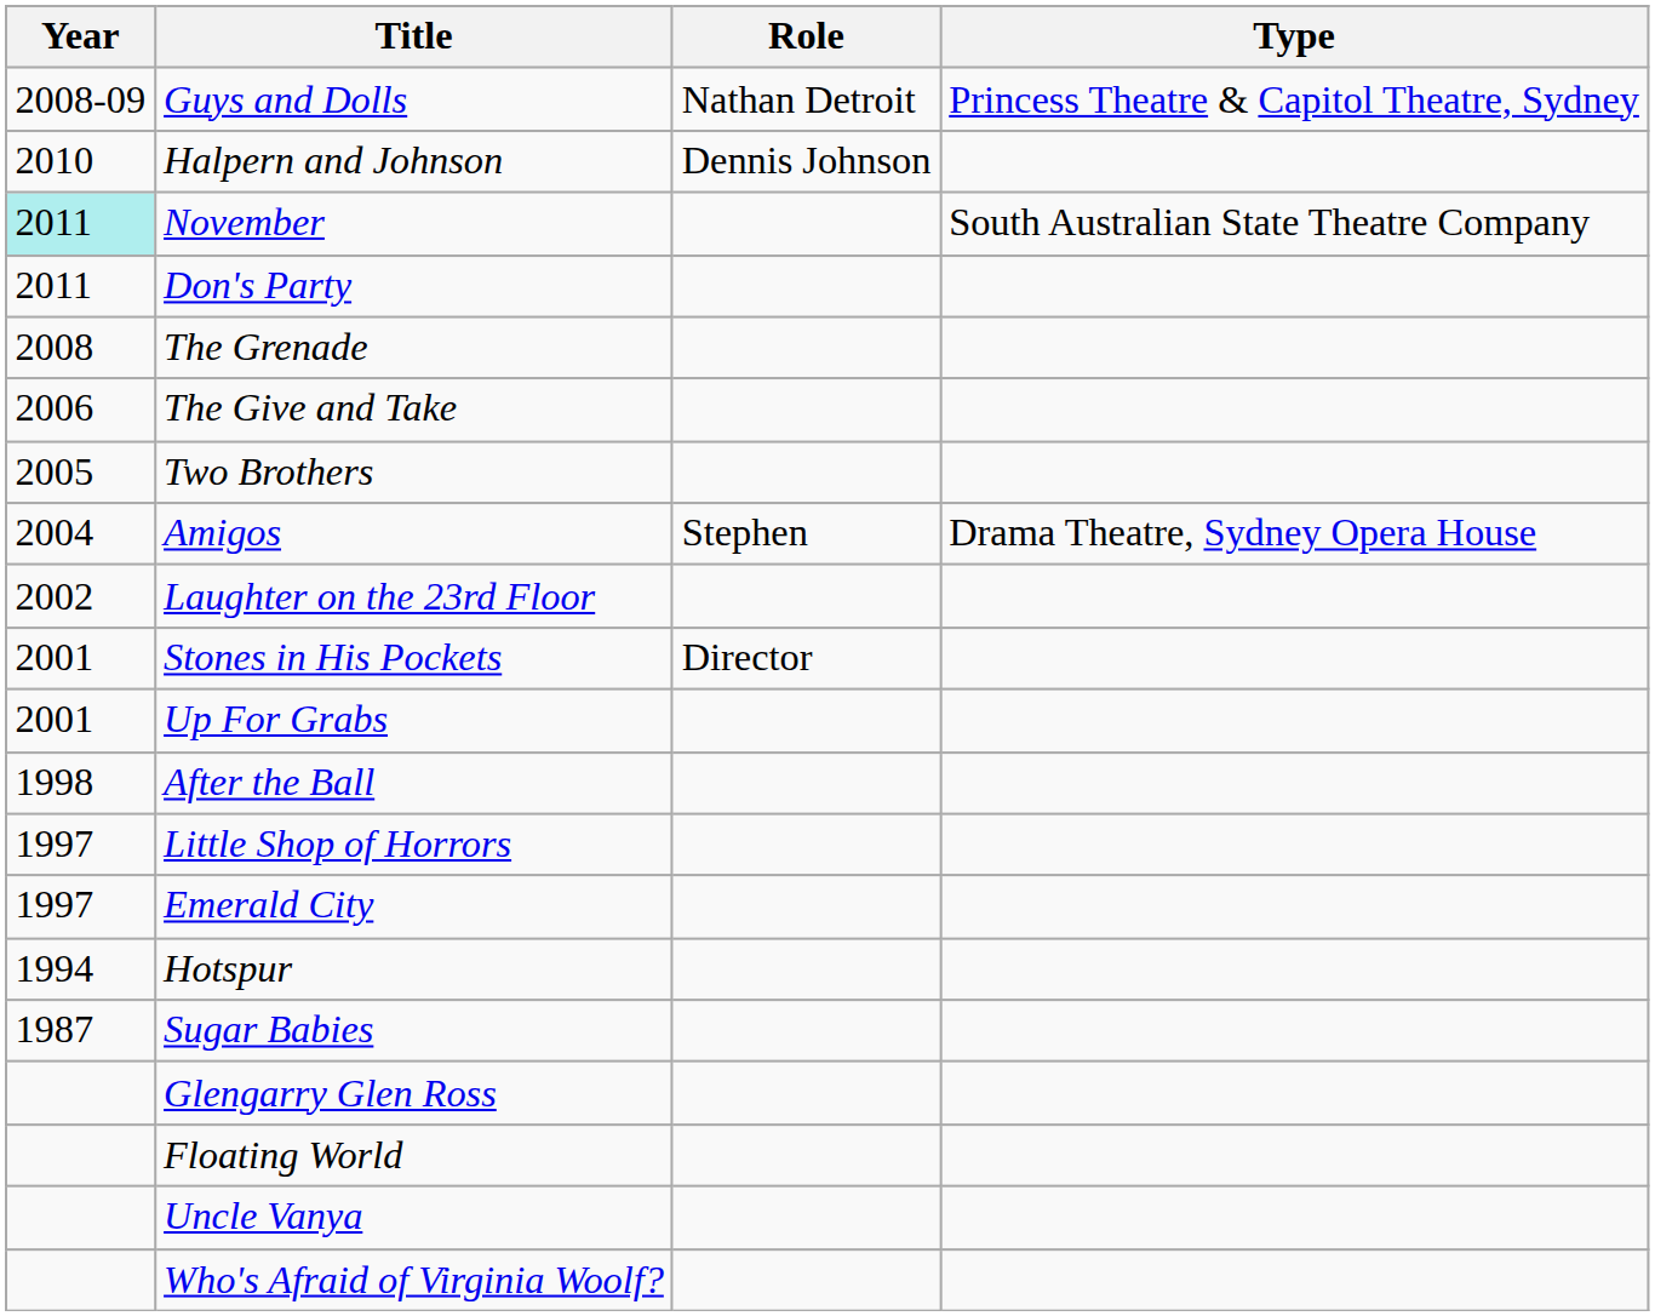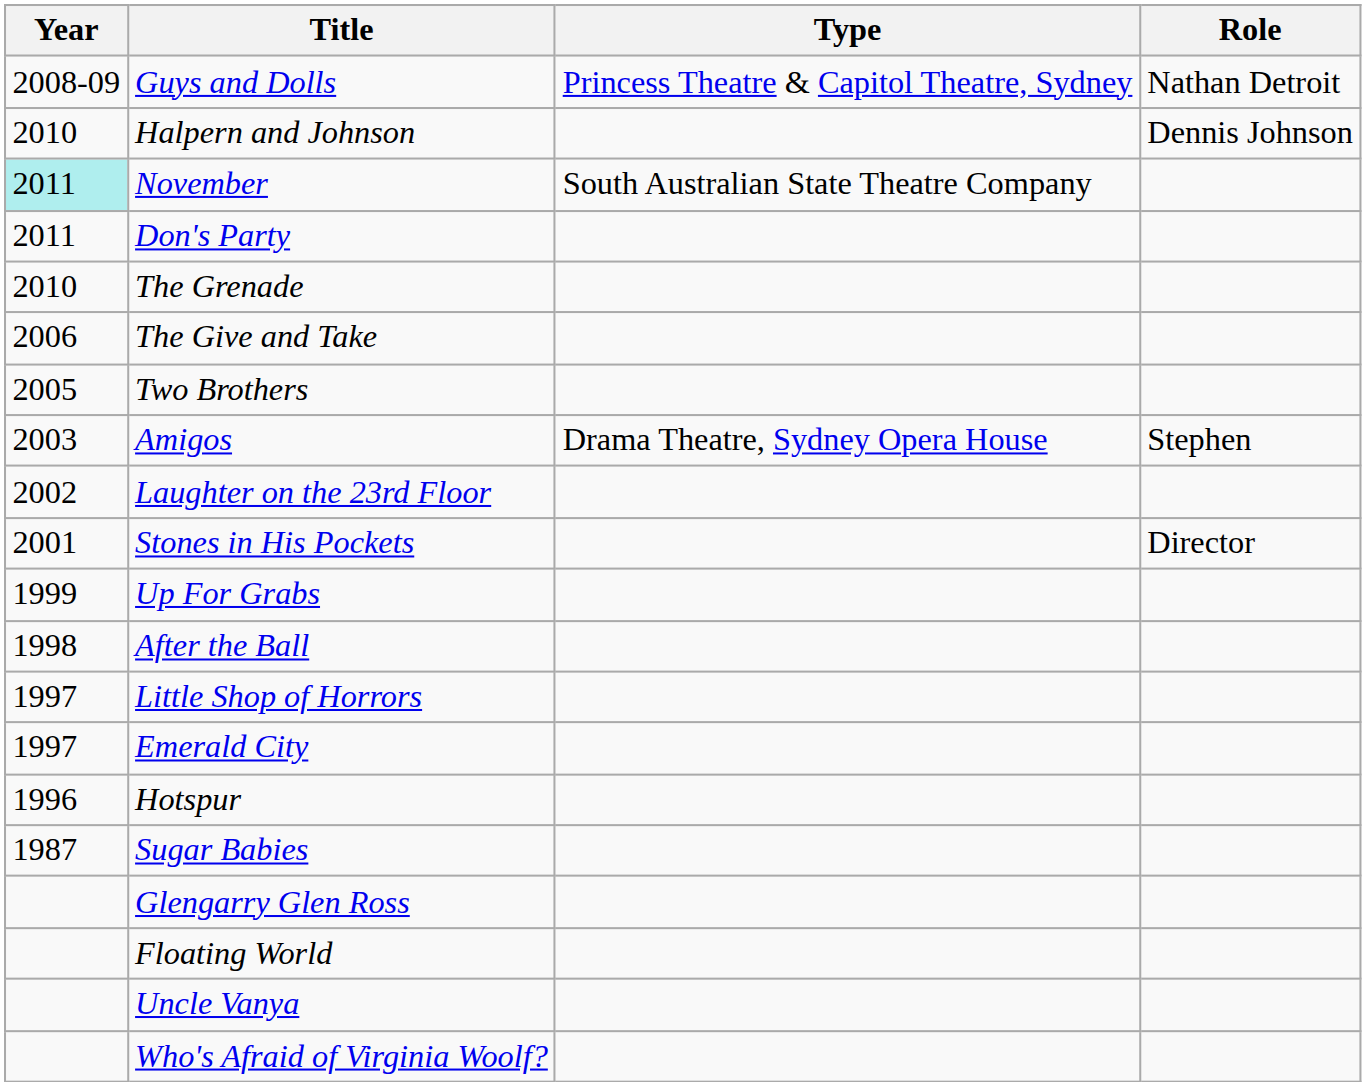 <table class="wikitable">
 <tr>
 <th>Year</th>
 <th>Title</th>
+<th>Type</th>
 <th>Role</th>
-<th>Type</th>
 </tr>
 <tr>
 <td>2008-09</td>
 <td><em><a href='#'>Guys and Dolls</a></em></td>
+<td><a href='#'>Princess Theatre</a> & <a href='#'>Capitol Theatre, Sydney</a></td>
 <td>Nathan Detroit</td>
-<td><a href='#'>Princess Theatre</a> & <a href='#'>Capitol Theatre, Sydney</a></td>
 </tr>
 <tr>
 <td>2010</td>
 <td><em>Halpern and Johnson</em></td>
+<td></td>
 <td>Dennis Johnson</td>
-<td></td>
 </tr>
 <tr>
 <td style="background: paleturquoise;">2011</td>
 <td><em><a href='#'>November</a></em></td>
+<td>South Australian State Theatre Company</td>
 <td></td>
-<td>South Australian State Theatre Company</td>
 </tr>
 <tr>
 <td>2011</td>
 <td><em><a href='#'>Don's Party</a></em></td>
 <td></td>
 <td></td>
 </tr>
 <tr>
-<td>2008</td>
+<td>2010</td>
 <td><em>The Grenade</em></td>
 <td></td>
 <td></td>
 </tr>
 <tr>
 <td>2006</td>
 <td><em>The Give and Take</em></td>
 <td></td>
 <td></td>
 </tr>
 <tr>
 <td>2005</td>
 <td><em>Two Brothers</em></td>
 <td></td>
 <td></td>
 </tr>
 <tr>
-<td>2004</td>
+<td>2003</td>
 <td><em><a href='#'>Amigos</a></em></td>
+<td>Drama Theatre, <a href='#'>Sydney Opera House</a></td>
 <td>Stephen</td>
-<td>Drama Theatre, <a href='#'>Sydney Opera House</a></td>
 </tr>
 <tr>
 <td>2002</td>
 <td><em><a href='#'>Laughter on the 23rd Floor</a></em></td>
 <td></td>
 <td></td>
 </tr>
 <tr>
 <td>2001</td>
 <td><em><a href='#'>Stones in His Pockets</a></em></td>
+<td></td>
 <td>Director</td>
-<td></td>
 </tr>
 <tr>
-<td>2001</td>
+<td>1999</td>
 <td><em><a href='#'>Up For Grabs</a></em></td>
 <td></td>
 <td></td>
 </tr>
 <tr>
 <td>1998</td>
 <td><em><a href='#'>After the Ball</a></em></td>
 <td></td>
 <td></td>
 </tr>
 <tr>
 <td>1997</td>
 <td><em><a href='#'>Little Shop of Horrors</a></em></td>
 <td></td>
 <td></td>
 </tr>
 <tr>
 <td>1997</td>
 <td><em><a href='#'>Emerald City</a></em></td>
 <td></td>
 <td></td>
 </tr>
 <tr>
-<td>1994</td>
+<td>1996</td>
 <td><em>Hotspur</em></td>
 <td></td>
 <td></td>
 </tr>
 <tr>
 <td>1987</td>
 <td><em><a href='#'>Sugar Babies</a></em></td>
 <td></td>
 <td></td>
 </tr>
 <tr>
 <td></td>
 <td><em><a href='#'>Glengarry Glen Ross</a></em></td>
 <td></td>
 <td></td>
 </tr>
 <tr>
 <td></td>
 <td><em>Floating World</em></td>
 <td></td>
 <td></td>
 </tr>
 <tr>
 <td></td>
 <td><em><a href='#'>Uncle Vanya</a></em></td>
 <td></td>
 <td></td>
 </tr>
 <tr>
 <td></td>
 <td><em><a href='#'>Who's Afraid of Virginia Woolf?</a></em></td>
 <td></td>
 <td></td>
 </tr>
 </table>
